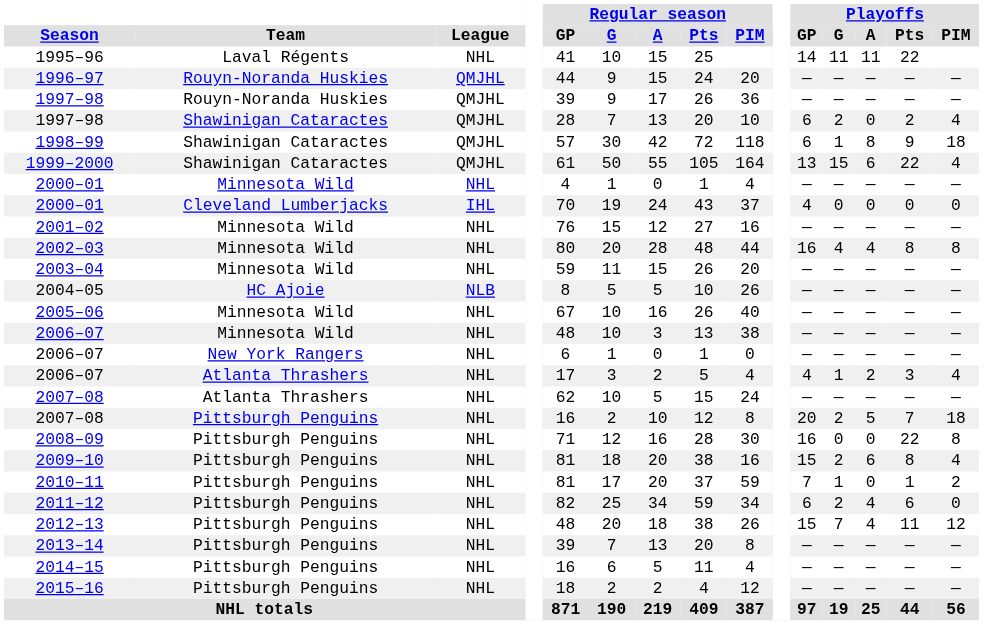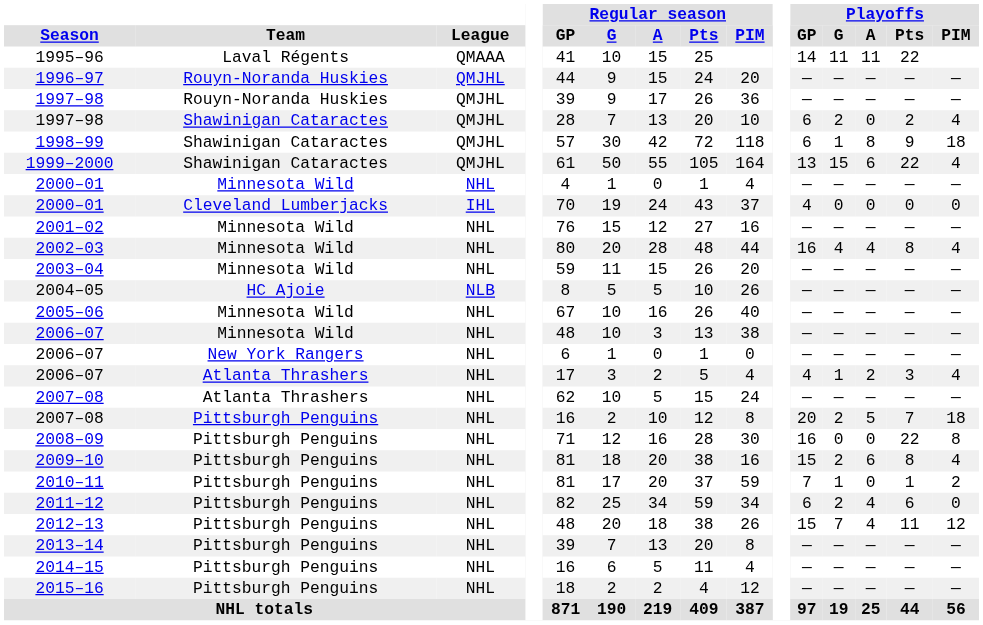 <table border="0" cellpadding="1" cellspacing="0" style="text-align:center; width:60em;">
 <tr style="background:#e0e0e0;">
 <th colspan="3"  bgcolor="#ffffff"> </th>
 <th rowspan="99" bgcolor="#ffffff"> </th>
 <th colspan="5"><a href='#'>Regular season</a></th>
 <th rowspan="99" bgcolor="#ffffff"> </th>
 <th colspan="5"><a href='#'>Playoffs</a></th>
 </tr>
 <tr style="background:#e0e0e0;">
 <th><a href='#'>Season</a></th>
 <th>Team</th>
 <th>League</th>
 <th>GP</th>
 <th><a href='#'>G</a></th>
 <th><a href='#'>A</a></th>
 <th><a href='#'>Pts</a></th>
 <th><a href='#'>PIM</a></th>
 <th>GP</th>
 <th>G</th>
 <th>A</th>
 <th>Pts</th>
 <th>PIM</th>
 </tr>
 <tr>
 <td>1995–96</td>
 <td>Laval Régents</td>
-<td>NHL</td>
+<td>QMAAA</td>
 <td>41</td>
 <td>10</td>
 <td>15</td>
 <td>25</td>
 <td></td>
 <td>14</td>
 <td>11</td>
 <td>11</td>
 <td>22</td>
 <td></td>
 </tr>
 <tr bgcolor="#f0f0f0">
 <td><a href='#'>1996–97</a></td>
 <td><a href='#'>Rouyn-Noranda Huskies</a></td>
 <td><a href='#'>QMJHL</a></td>
 <td>44</td>
 <td>9</td>
 <td>15</td>
 <td>24</td>
 <td>20</td>
 <td>—</td>
 <td>—</td>
 <td>—</td>
 <td>—</td>
 <td>—</td>
 </tr>
 <tr>
 <td><a href='#'>1997–98</a></td>
 <td>Rouyn-Noranda Huskies</td>
 <td>QMJHL</td>
 <td>39</td>
 <td>9</td>
 <td>17</td>
 <td>26</td>
 <td>36</td>
 <td>—</td>
 <td>—</td>
 <td>—</td>
 <td>—</td>
 <td>—</td>
 </tr>
 <tr bgcolor="#f0f0f0">
 <td>1997–98</td>
 <td><a href='#'>Shawinigan Cataractes</a></td>
 <td>QMJHL</td>
 <td>28</td>
 <td>7</td>
 <td>13</td>
 <td>20</td>
 <td>10</td>
 <td>6</td>
 <td>2</td>
 <td>0</td>
 <td>2</td>
 <td>4</td>
 </tr>
 <tr>
 <td><a href='#'>1998–99</a></td>
 <td>Shawinigan Cataractes</td>
 <td>QMJHL</td>
 <td>57</td>
 <td>30</td>
 <td>42</td>
 <td>72</td>
 <td>118</td>
 <td>6</td>
 <td>1</td>
 <td>8</td>
 <td>9</td>
 <td>18</td>
 </tr>
 <tr bgcolor="#f0f0f0">
 <td><a href='#'>1999–2000</a></td>
 <td>Shawinigan Cataractes</td>
 <td>QMJHL</td>
 <td>61</td>
 <td>50</td>
 <td>55</td>
 <td>105</td>
 <td>164</td>
 <td>13</td>
 <td>15</td>
 <td>6</td>
 <td>22</td>
 <td>4</td>
 </tr>
 <tr>
 <td><a href='#'>2000–01</a></td>
 <td><a href='#'>Minnesota Wild</a></td>
 <td><a href='#'>NHL</a></td>
 <td>4</td>
 <td>1</td>
 <td>0</td>
 <td>1</td>
 <td>4</td>
 <td>—</td>
 <td>—</td>
 <td>—</td>
 <td>—</td>
 <td>—</td>
 </tr>
 <tr bgcolor="#f0f0f0">
 <td><a href='#'>2000–01</a></td>
 <td><a href='#'>Cleveland Lumberjacks</a></td>
 <td><a href='#'>IHL</a></td>
 <td>70</td>
 <td>19</td>
 <td>24</td>
 <td>43</td>
 <td>37</td>
 <td>4</td>
 <td>0</td>
 <td>0</td>
 <td>0</td>
 <td>0</td>
 </tr>
 <tr>
 <td><a href='#'>2001–02</a></td>
 <td>Minnesota Wild</td>
 <td>NHL</td>
 <td>76</td>
 <td>15</td>
 <td>12</td>
 <td>27</td>
 <td>16</td>
 <td>—</td>
 <td>—</td>
 <td>—</td>
 <td>—</td>
 <td>—</td>
 </tr>
 <tr bgcolor="#f0f0f0">
 <td><a href='#'>2002–03</a></td>
 <td>Minnesota Wild</td>
 <td>NHL</td>
 <td>80</td>
 <td>20</td>
 <td>28</td>
 <td>48</td>
 <td>44</td>
 <td>16</td>
 <td>4</td>
 <td>4</td>
 <td>8</td>
-<td>8</td>
+<td>4</td>
 </tr>
 <tr>
 <td><a href='#'>2003–04</a></td>
 <td>Minnesota Wild</td>
 <td>NHL</td>
 <td>59</td>
 <td>11</td>
 <td>15</td>
 <td>26</td>
 <td>20</td>
 <td>—</td>
 <td>—</td>
 <td>—</td>
 <td>—</td>
 <td>—</td>
 </tr>
 <tr bgcolor="#f0f0f0">
 <td>2004–05</td>
 <td><a href='#'>HC Ajoie</a></td>
 <td><a href='#'>NLB</a></td>
 <td>8</td>
 <td>5</td>
 <td>5</td>
 <td>10</td>
 <td>26</td>
 <td>—</td>
 <td>—</td>
 <td>—</td>
 <td>—</td>
 <td>—</td>
 </tr>
 <tr>
 <td><a href='#'>2005–06</a></td>
 <td>Minnesota Wild</td>
 <td>NHL</td>
 <td>67</td>
 <td>10</td>
 <td>16</td>
 <td>26</td>
 <td>40</td>
 <td>—</td>
 <td>—</td>
 <td>—</td>
 <td>—</td>
 <td>—</td>
 </tr>
 <tr bgcolor="#f0f0f0">
 <td><a href='#'>2006–07</a></td>
 <td>Minnesota Wild</td>
 <td>NHL</td>
 <td>48</td>
 <td>10</td>
 <td>3</td>
 <td>13</td>
 <td>38</td>
 <td>—</td>
 <td>—</td>
 <td>—</td>
 <td>—</td>
 <td>—</td>
 </tr>
 <tr>
 <td>2006–07</td>
 <td><a href='#'>New York Rangers</a></td>
 <td>NHL</td>
 <td>6</td>
 <td>1</td>
 <td>0</td>
 <td>1</td>
 <td>0</td>
 <td>—</td>
 <td>—</td>
 <td>—</td>
 <td>—</td>
 <td>—</td>
 </tr>
 <tr bgcolor="#f0f0f0">
 <td>2006–07</td>
 <td><a href='#'>Atlanta Thrashers</a></td>
 <td>NHL</td>
 <td>17</td>
 <td>3</td>
 <td>2</td>
 <td>5</td>
 <td>4</td>
 <td>4</td>
 <td>1</td>
 <td>2</td>
 <td>3</td>
 <td>4</td>
 </tr>
 <tr>
 </tr>
 <tr>
 <td><a href='#'>2007–08</a></td>
 <td>Atlanta Thrashers</td>
 <td>NHL</td>
 <td>62</td>
 <td>10</td>
 <td>5</td>
 <td>15</td>
 <td>24</td>
 <td>—</td>
 <td>—</td>
 <td>—</td>
 <td>—</td>
 <td>—</td>
 </tr>
 <tr bgcolor="#f0f0f0">
 <td>2007–08</td>
 <td><a href='#'>Pittsburgh Penguins</a></td>
 <td>NHL</td>
 <td>16</td>
 <td>2</td>
 <td>10</td>
 <td>12</td>
 <td>8</td>
 <td>20</td>
 <td>2</td>
 <td>5</td>
 <td>7</td>
 <td>18</td>
 </tr>
 <tr>
 <td><a href='#'>2008–09</a></td>
 <td>Pittsburgh Penguins</td>
 <td>NHL</td>
 <td>71</td>
 <td>12</td>
 <td>16</td>
 <td>28</td>
 <td>30</td>
 <td>16</td>
 <td>0</td>
 <td>0</td>
 <td>22</td>
 <td>8</td>
 </tr>
 <tr bgcolor="#f0f0f0">
 <td><a href='#'>2009–10</a></td>
 <td>Pittsburgh Penguins</td>
 <td>NHL</td>
 <td>81</td>
 <td>18</td>
 <td>20</td>
 <td>38</td>
 <td>16</td>
 <td>15</td>
 <td>2</td>
 <td>6</td>
 <td>8</td>
 <td>4</td>
 </tr>
 <tr>
 <td><a href='#'>2010–11</a></td>
 <td>Pittsburgh Penguins</td>
 <td>NHL</td>
 <td>81</td>
 <td>17</td>
 <td>20</td>
 <td>37</td>
 <td>59</td>
 <td>7</td>
 <td>1</td>
 <td>0</td>
 <td>1</td>
 <td>2</td>
 </tr>
 <tr bgcolor="#f0f0f0">
 <td><a href='#'>2011–12</a></td>
 <td>Pittsburgh Penguins</td>
 <td>NHL</td>
 <td>82</td>
 <td>25</td>
 <td>34</td>
 <td>59</td>
 <td>34</td>
 <td>6</td>
 <td>2</td>
 <td>4</td>
 <td>6</td>
 <td>0</td>
 </tr>
 <tr>
 <td><a href='#'>2012–13</a></td>
 <td>Pittsburgh Penguins</td>
 <td>NHL</td>
 <td>48</td>
 <td>20</td>
 <td>18</td>
 <td>38</td>
 <td>26</td>
 <td>15</td>
 <td>7</td>
 <td>4</td>
 <td>11</td>
 <td>12</td>
 </tr>
 <tr bgcolor="#f0f0f0">
 <td><a href='#'>2013–14</a></td>
 <td>Pittsburgh Penguins</td>
 <td>NHL</td>
 <td>39</td>
 <td>7</td>
 <td>13</td>
 <td>20</td>
 <td>8</td>
 <td>—</td>
 <td>—</td>
 <td>—</td>
 <td>—</td>
 <td>—</td>
 </tr>
 <tr>
 <td><a href='#'>2014–15</a></td>
 <td>Pittsburgh Penguins</td>
 <td>NHL</td>
 <td>16</td>
 <td>6</td>
 <td>5</td>
 <td>11</td>
 <td>4</td>
 <td>—</td>
 <td>—</td>
 <td>—</td>
 <td>—</td>
 <td>—</td>
 </tr>
 <tr bgcolor="#f0f0f0">
 <td><a href='#'>2015–16</a></td>
 <td>Pittsburgh Penguins</td>
 <td>NHL</td>
 <td>18</td>
 <td>2</td>
 <td>2</td>
 <td>4</td>
 <td>12</td>
 <td>—</td>
 <td>—</td>
 <td>—</td>
 <td>—</td>
 <td>—</td>
 </tr>
 <tr bgcolor="e0e0e0">
 <th colspan="3">NHL totals</th>
 <th>871</th>
 <th>190</th>
 <th>219</th>
 <th>409</th>
 <th>387</th>
 <th>97</th>
 <th>19</th>
 <th>25</th>
 <th>44</th>
 <th>56</th>
 </tr>
 </table>
